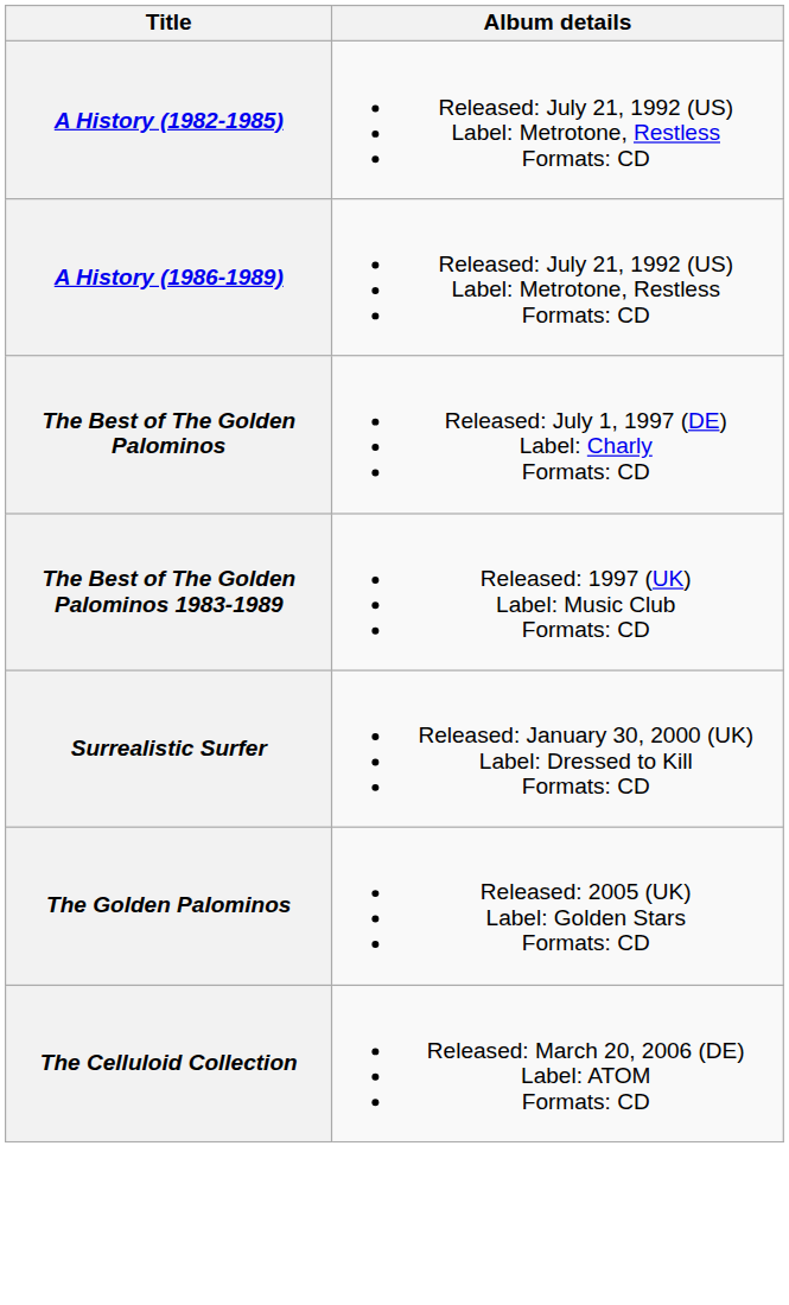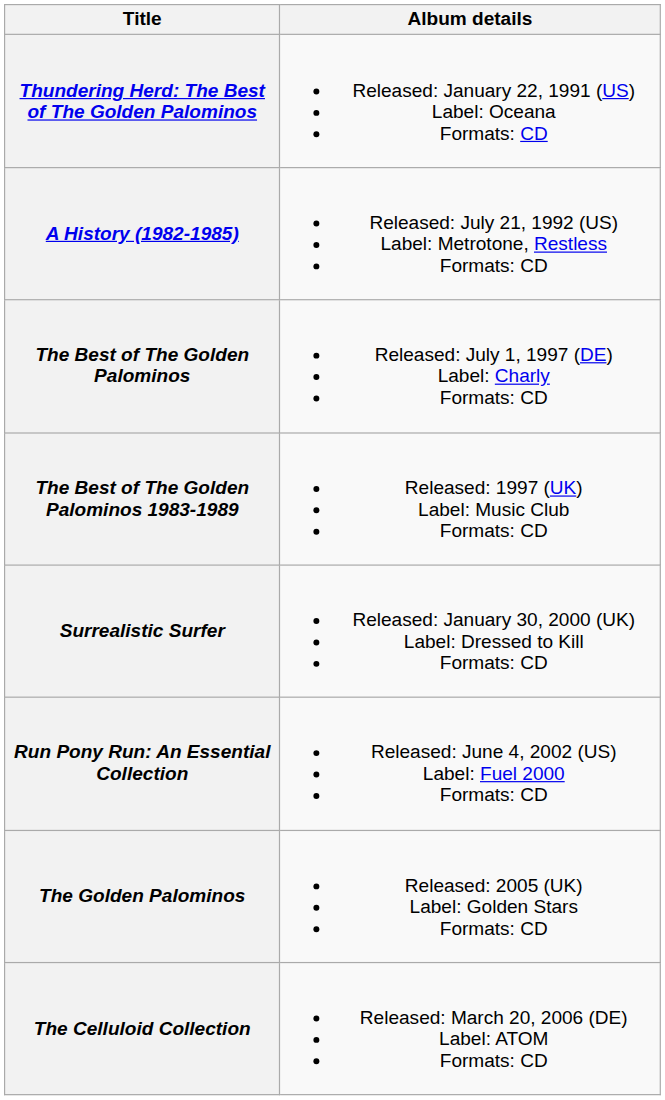 <table class="wikitable plainrowheaders" style="text-align:center;">
 <tr>
 <th scope="col" rowspan="1" style="width:14em;">Title</th>
 <th scope="col" rowspan="1" style="width:19.5em;">Album details</th>
 </tr>
 <tr>
+<th scope="row"><em><a href='#'>Thundering Herd: The Best of The Golden Palominos</a></em></th>
+<td><br><ul><li>Released: January 22, 1991 <span>(<a href='#'>US</a>)</span></li><li>Label: Oceana</li><li>Formats: <a href='#'>CD</a></li></ul></td>
+</tr>
+<tr>
 <th scope="row"><em><a href='#'>A History (1982-1985)</a></em></th>
 <td><br><ul><li>Released: July 21, 1992 <span>(US)</span></li><li>Label: Metrotone, <a href='#'>Restless</a></li><li>Formats: CD</li></ul></td>
-</tr>
-<tr>
-<th scope="row"><em><a href='#'>A History (1986-1989)</a></em></th>
-<td><br><ul><li>Released: July 21, 1992 <span>(US)</span></li><li>Label: Metrotone, Restless</li><li>Formats: CD</li></ul></td>
 </tr>
 <tr>
 <th scope="row"><em>The Best of The Golden Palominos</em></th>
 <td><br><ul><li>Released: July 1, 1997 <span>(<a href='#'>DE</a>)</span></li><li>Label: <a href='#'>Charly</a></li><li>Formats: CD</li></ul></td>
 </tr>
 <tr>
 <th scope="row"><em>The Best of The Golden Palominos 1983-1989</em></th>
 <td><br><ul><li>Released: 1997 <span>(<a href='#'>UK</a>)</span></li><li>Label: Music Club</li><li>Formats: CD</li></ul></td>
 </tr>
 <tr>
 <th scope="row"><em>Surrealistic Surfer</em></th>
 <td><br><ul><li>Released: January 30, 2000 <span>(UK)</span></li><li>Label: Dressed to Kill</li><li>Formats: CD</li></ul></td>
 </tr>
 <tr>
+<th scope="row"><em>Run Pony Run: An Essential Collection</em></th>
+<td><br><ul><li>Released: June 4, 2002 <span>(US)</span></li><li>Label: <a href='#'>Fuel 2000</a></li><li>Formats: CD</li></ul></td>
+</tr>
+<tr>
 <th scope="row"><em>The Golden Palominos</em></th>
 <td><br><ul><li>Released: 2005 <span>(UK)</span></li><li>Label: Golden Stars</li><li>Formats: CD</li></ul></td>
 </tr>
 <tr>
 <th scope="row"><em>The Celluloid Collection</em></th>
 <td><br><ul><li>Released: March 20, 2006 <span>(DE)</span></li><li>Label: ATOM</li><li>Formats: CD</li></ul></td>
 </tr>
 </table>
